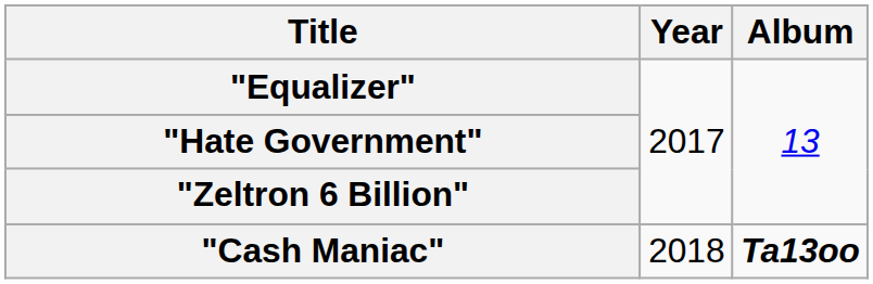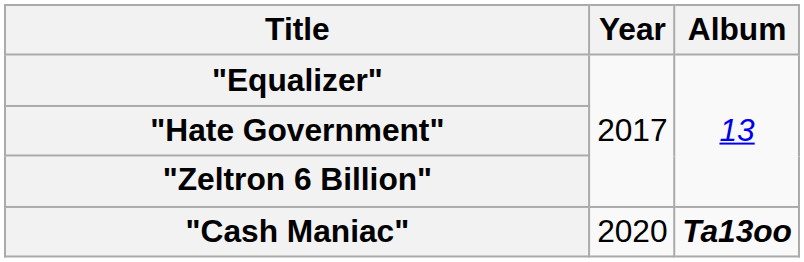 <table class="wikitable plainrowheaders" style="text-align:center;">
 <tr>
 <th scope="col" style="width:18em;">Title</th>
 <th scope="col">Year</th>
 <th scope="col">Album</th>
 </tr>
 <tr>
 <th scope="row">"Equalizer"<br></th>
 <td rowspan="3">2017</td>
 <td rowspan="3"><em><a href='#'>13</a></em></td>
 </tr>
 <tr>
 <th scope="row">"Hate Government"</th>
 </tr>
 <tr>
 <th scope="row">"Zeltron 6 Billion"<br></th>
 </tr>
 <tr>
 <th scope="row">"Cash Maniac"<br></th>
-<td>2018</td>
+<td>2020</td>
 <td><strong><em>Ta13oo</em></strong></td>
 </tr>
 </table>
